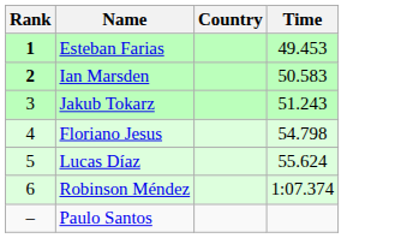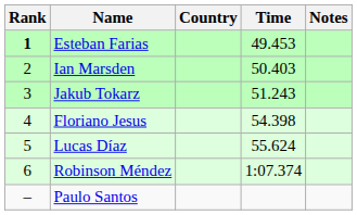 <table class="wikitable" style="text-align:center">
 <tr>
 <th>Rank</th>
 <th>Name</th>
 <th>Country</th>
 <th>Time</th>
+<th>Notes</th>
 </tr>
 <tr bgcolor=bbffbb>
 <td><strong>1</strong></td>
 <td align="left"><a href='#'>Esteban Farias</a></td>
 <td align="left"></td>
 <td>49.453</td>
+<td></td>
 </tr>
 <tr bgcolor=bbffbb>
-<td><strong>2</strong></td>
+<td>2</td>
 <td align="left"><a href='#'>Ian Marsden</a></td>
 <td align="left"></td>
-<td>50.583</td>
+<td>50.403</td>
+<td></td>
 </tr>
 <tr bgcolor=bbffbb>
 <td>3</td>
 <td align="left"><a href='#'>Jakub Tokarz</a></td>
 <td align="left"></td>
 <td>51.243</td>
+<td></td>
 </tr>
 <tr bgcolor=ddffdd>
 <td>4</td>
 <td align="left"><a href='#'>Floriano Jesus</a></td>
 <td align="left"></td>
-<td>54.798</td>
+<td>54.398</td>
+<td></td>
 </tr>
 <tr bgcolor=ddffdd>
 <td>5</td>
 <td align="left"><a href='#'>Lucas Díaz</a></td>
 <td align="left"></td>
 <td>55.624</td>
+<td></td>
 </tr>
 <tr bgcolor=ddffdd>
 <td>6</td>
 <td align="left"><a href='#'>Robinson Méndez</a></td>
 <td align="left"></td>
 <td>1:07.374</td>
+<td></td>
 </tr>
 <tr>
 <td>–</td>
 <td align="left"><a href='#'>Paulo Santos</a></td>
 <td align="left"></td>
 <td></td>
+<td></td>
 </tr>
 </table>
